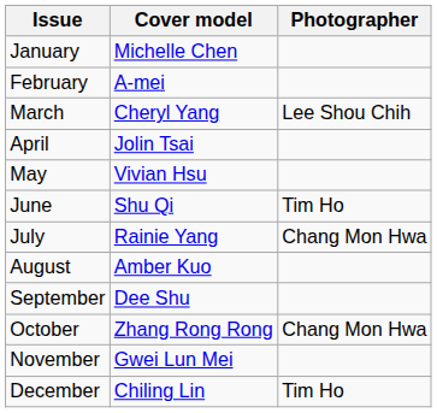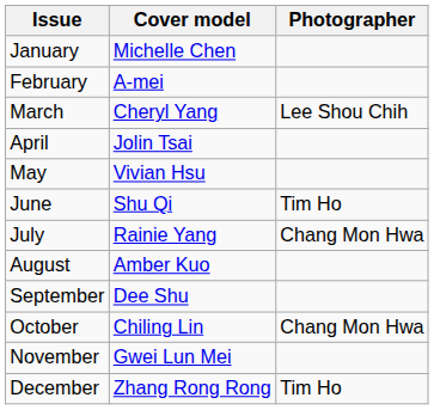 <table class="wikitable">
 <tr>
 <th>Issue</th>
 <th>Cover model</th>
 <th>Photographer</th>
 </tr>
 <tr>
 <td>January</td>
 <td><a href='#'>Michelle Chen</a></td>
 <td></td>
 </tr>
 <tr>
 <td>February</td>
 <td><a href='#'>A-mei</a></td>
 <td></td>
 </tr>
 <tr>
 <td>March</td>
 <td><a href='#'>Cheryl Yang</a></td>
 <td>Lee Shou Chih</td>
 </tr>
 <tr>
 <td>April</td>
 <td><a href='#'>Jolin Tsai</a></td>
 <td></td>
 </tr>
 <tr>
 <td>May</td>
 <td><a href='#'>Vivian Hsu</a></td>
 <td></td>
 </tr>
 <tr>
 <td>June</td>
 <td><a href='#'>Shu Qi</a></td>
 <td>Tim Ho</td>
 </tr>
 <tr>
 <td>July</td>
 <td><a href='#'>Rainie Yang</a></td>
 <td>Chang Mon Hwa</td>
 </tr>
 <tr>
 <td>August</td>
 <td><a href='#'>Amber Kuo</a></td>
 <td></td>
 </tr>
 <tr>
 <td>September</td>
 <td><a href='#'>Dee Shu</a></td>
 <td></td>
 </tr>
 <tr>
 <td>October</td>
-<td><a href='#'>Zhang Rong Rong</a></td>
+<td><a href='#'>Chiling Lin</a></td>
 <td>Chang Mon Hwa</td>
 </tr>
 <tr>
 <td>November</td>
 <td><a href='#'>Gwei Lun Mei</a></td>
 <td></td>
 </tr>
 <tr>
 <td>December</td>
-<td><a href='#'>Chiling Lin</a></td>
+<td><a href='#'>Zhang Rong Rong</a></td>
 <td>Tim Ho</td>
 </tr>
 </table>
